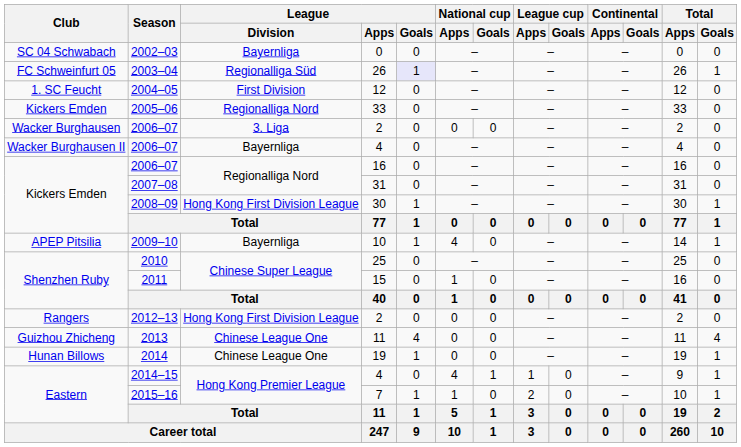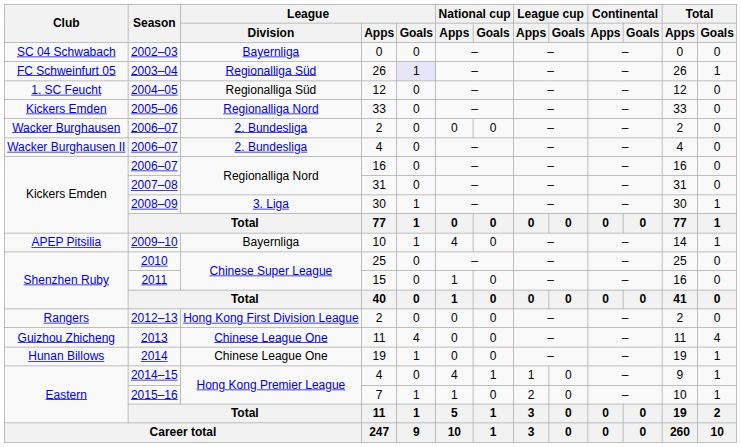 <table class="wikitable" style="text-align:center">
 <tr>
 <th rowspan="2">Club</th>
 <th rowspan="2">Season</th>
 <th colspan="3">League</th>
 <th colspan="2">National cup</th>
 <th colspan="2">League cup</th>
 <th colspan="2">Continental</th>
 <th colspan="2">Total</th>
 </tr>
 <tr>
 <th>Division</th>
 <th>Apps</th>
 <th>Goals</th>
 <th>Apps</th>
 <th>Goals</th>
 <th>Apps</th>
 <th>Goals</th>
 <th>Apps</th>
 <th>Goals</th>
 <th>Apps</th>
 <th>Goals</th>
 </tr>
 <tr>
 <td><a href='#'>SC 04 Schwabach</a></td>
 <td><a href='#'>2002–03</a></td>
 <td><a href='#'>Bayernliga</a></td>
 <td>0</td>
 <td>0</td>
 <td colspan="2">–</td>
 <td colspan="2">–</td>
 <td colspan="2">–</td>
 <td>0</td>
 <td>0</td>
 </tr>
 <tr>
 <td><a href='#'>FC Schweinfurt 05</a></td>
 <td><a href='#'>2003–04</a></td>
 <td><a href='#'>Regionalliga Süd</a></td>
 <td>26</td>
 <td style="background: lavender;">1</td>
 <td colspan="2">–</td>
 <td colspan="2">–</td>
 <td colspan="2">–</td>
 <td>26</td>
 <td>1</td>
 </tr>
 <tr>
 <td><a href='#'>1. SC Feucht</a></td>
 <td><a href='#'>2004–05</a></td>
-<td><a href='#'>First Division</a></td>
+<td>Regionalliga Süd</td>
 <td>12</td>
 <td>0</td>
 <td colspan="2">–</td>
 <td colspan="2">–</td>
 <td colspan="2">–</td>
 <td>12</td>
 <td>0</td>
 </tr>
 <tr>
 <td><a href='#'>Kickers Emden</a></td>
 <td><a href='#'>2005–06</a></td>
 <td><a href='#'>Regionalliga Nord</a></td>
 <td>33</td>
 <td>0</td>
 <td colspan="2">–</td>
 <td colspan="2">–</td>
 <td colspan="2">–</td>
 <td>33</td>
 <td>0</td>
 </tr>
 <tr>
 <td><a href='#'>Wacker Burghausen</a></td>
 <td><a href='#'>2006–07</a></td>
-<td><a href='#'>3. Liga</a></td>
+<td><a href='#'>2. Bundesliga</a></td>
 <td>2</td>
 <td>0</td>
 <td>0</td>
 <td>0</td>
 <td colspan="2">–</td>
 <td colspan="2">–</td>
 <td>2</td>
 <td>0</td>
 </tr>
 <tr>
 <td><a href='#'>Wacker Burghausen II</a></td>
 <td><a href='#'>2006–07</a></td>
-<td>Bayernliga</td>
+<td><a href='#'>2. Bundesliga</a></td>
 <td>4</td>
 <td>0</td>
 <td colspan="2">–</td>
 <td colspan="2">–</td>
 <td colspan="2">–</td>
 <td>4</td>
 <td>0</td>
 </tr>
 <tr>
 <td rowspan="4">Kickers Emden</td>
 <td><a href='#'>2006–07</a></td>
 <td rowspan="2">Regionalliga Nord</td>
 <td>16</td>
 <td>0</td>
 <td colspan="2">–</td>
 <td colspan="2">–</td>
 <td colspan="2">–</td>
 <td>16</td>
 <td>0</td>
 </tr>
 <tr>
 <td><a href='#'>2007–08</a></td>
 <td>31</td>
 <td>0</td>
 <td colspan="2">–</td>
 <td colspan="2">–</td>
 <td colspan="2">–</td>
 <td>31</td>
 <td>0</td>
 </tr>
 <tr>
 <td><a href='#'>2008–09</a></td>
-<td><a href='#'>Hong Kong First Division League</a></td>
+<td><a href='#'>3. Liga</a></td>
 <td>30</td>
 <td>1</td>
 <td colspan="2">–</td>
 <td colspan="2">–</td>
 <td colspan="2">–</td>
 <td>30</td>
 <td>1</td>
 </tr>
 <tr>
 <th colspan="2">Total</th>
 <th>77</th>
 <th>1</th>
 <th>0</th>
 <th>0</th>
 <th>0</th>
 <th>0</th>
 <th>0</th>
 <th>0</th>
 <th>77</th>
 <th>1</th>
 </tr>
 <tr>
 <td><a href='#'>APEP Pitsilia</a></td>
 <td><a href='#'>2009–10</a></td>
 <td>Bayernliga</td>
 <td>10</td>
 <td>1</td>
 <td>4</td>
 <td>0</td>
 <td colspan="2">–</td>
 <td colspan="2">–</td>
 <td>14</td>
 <td>1</td>
 </tr>
 <tr>
 <td rowspan="3"><a href='#'>Shenzhen Ruby</a></td>
 <td><a href='#'>2010</a></td>
 <td rowspan="2"><a href='#'>Chinese Super League</a></td>
 <td>25</td>
 <td>0</td>
 <td colspan="2">–</td>
 <td colspan="2">–</td>
 <td colspan="2">–</td>
 <td>25</td>
 <td>0</td>
 </tr>
 <tr>
 <td><a href='#'>2011</a></td>
 <td>15</td>
 <td>0</td>
 <td>1</td>
 <td>0</td>
 <td colspan="2">–</td>
 <td colspan="2">–</td>
 <td>16</td>
 <td>0</td>
 </tr>
 <tr>
 <th colspan="2">Total</th>
 <th>40</th>
 <th>0</th>
 <th>1</th>
 <th>0</th>
 <th>0</th>
 <th>0</th>
 <th>0</th>
 <th>0</th>
 <th>41</th>
 <th>0</th>
 </tr>
 <tr>
 <td><a href='#'>Rangers</a></td>
 <td><a href='#'>2012–13</a></td>
 <td><a href='#'>Hong Kong First Division League</a></td>
 <td>2</td>
 <td>0</td>
 <td>0</td>
 <td>0</td>
 <td colspan="2">–</td>
 <td colspan="2">–</td>
 <td>2</td>
 <td>0</td>
 </tr>
 <tr>
 <td><a href='#'>Guizhou Zhicheng</a></td>
 <td><a href='#'>2013</a></td>
 <td><a href='#'>Chinese League One</a></td>
 <td>11</td>
 <td>4</td>
 <td>0</td>
 <td>0</td>
 <td colspan="2">–</td>
 <td colspan="2">–</td>
 <td>11</td>
 <td>4</td>
 </tr>
 <tr>
 <td><a href='#'>Hunan Billows</a></td>
 <td><a href='#'>2014</a></td>
 <td>Chinese League One</td>
 <td>19</td>
 <td>1</td>
 <td>0</td>
 <td>0</td>
 <td colspan="2">–</td>
 <td colspan="2">–</td>
 <td>19</td>
 <td>1</td>
 </tr>
 <tr>
 <td rowspan="3"><a href='#'>Eastern</a></td>
 <td><a href='#'>2014–15</a></td>
 <td rowspan="2"><a href='#'>Hong Kong Premier League</a></td>
 <td>4</td>
 <td>0</td>
 <td>4</td>
 <td>1</td>
 <td>1</td>
 <td>0</td>
 <td colspan="2">–</td>
 <td>9</td>
 <td>1</td>
 </tr>
 <tr>
 <td><a href='#'>2015–16</a></td>
 <td>7</td>
 <td>1</td>
 <td>1</td>
 <td>0</td>
 <td>2</td>
 <td>0</td>
 <td colspan="2">–</td>
 <td>10</td>
 <td>1</td>
 </tr>
 <tr>
 <th colspan="2">Total</th>
 <th>11</th>
 <th>1</th>
 <th>5</th>
 <th>1</th>
 <th>3</th>
 <th>0</th>
 <th>0</th>
 <th>0</th>
 <th>19</th>
 <th>2</th>
 </tr>
 <tr>
 <th colspan="3">Career total</th>
 <th>247</th>
 <th>9</th>
 <th>10</th>
 <th>1</th>
 <th>3</th>
 <th>0</th>
 <th>0</th>
 <th>0</th>
 <th>260</th>
 <th>10</th>
 </tr>
 </table>
